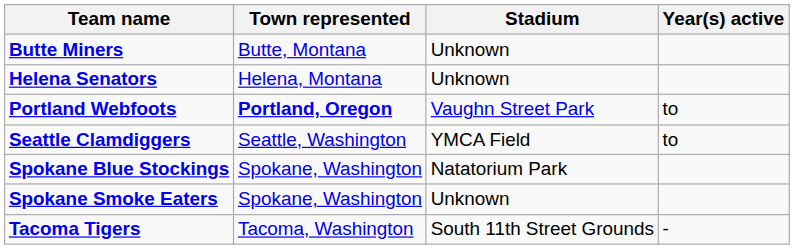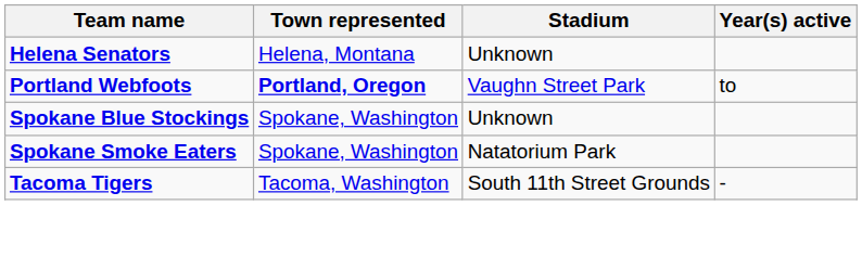 <table class="wikitable">
 <tr>
 <th>Team name</th>
 <th>Town represented</th>
 <th>Stadium</th>
 <th>Year(s) active</th>
-</tr>
-<tr>
-<td><strong><a href='#'>Butte Miners</a></strong></td>
-<td><a href='#'>Butte, Montana</a></td>
-<td>Unknown</td>
-<td></td>
 </tr>
 <tr>
 <td><strong><a href='#'>Helena Senators</a></strong></td>
 <td><a href='#'>Helena, Montana</a></td>
 <td>Unknown</td>
 <td></td>
 </tr>
 <tr>
 <td><strong><a href='#'>Portland Webfoots</a></strong></td>
 <td><strong><a href='#'>Portland, Oregon</a></strong></td>
 <td><a href='#'>Vaughn Street Park</a></td>
 <td> to </td>
 </tr>
 <tr>
-<td><strong><a href='#'>Seattle Clamdiggers</a></strong></td>
-<td><a href='#'>Seattle, Washington</a></td>
-<td>YMCA Field</td>
-<td> to </td>
-</tr>
-<tr>
 <td><strong><a href='#'>Spokane Blue Stockings</a></strong></td>
 <td><a href='#'>Spokane, Washington</a></td>
-<td>Natatorium Park</td>
+<td>Unknown</td>
 <td></td>
 </tr>
 <tr>
 <td><strong><a href='#'>Spokane Smoke Eaters</a></strong></td>
 <td><a href='#'>Spokane, Washington</a></td>
-<td>Unknown</td>
+<td>Natatorium Park</td>
 <td></td>
 </tr>
 <tr>
 <td><strong><a href='#'>Tacoma Tigers</a></strong></td>
 <td><a href='#'>Tacoma, Washington</a></td>
 <td>South 11th Street Grounds</td>
 <td>-</td>
 </tr>
 </table>
